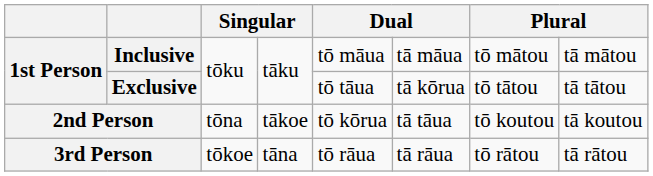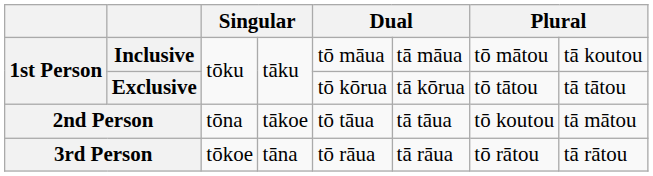 <table class="wikitable">
 <tr>
 <th></th>
 <th></th>
 <th colspan="2">Singular</th>
 <th colspan="2">Dual</th>
 <th colspan="2">Plural</th>
 </tr>
 <tr>
 <th rowspan="2">1st Person</th>
 <th>Inclusive</th>
 <td rowspan="2">tōku</td>
 <td rowspan="2">tāku</td>
 <td>tō māua</td>
 <td>tā māua</td>
 <td>tō mātou</td>
-<td>tā mātou</td>
+<td>tā koutou</td>
 </tr>
 <tr>
 <th>Exclusive</th>
-<td>tō tāua</td>
+<td>tō kōrua</td>
 <td>tā kōrua</td>
 <td>tō tātou</td>
 <td>tā tātou</td>
 </tr>
 <tr>
 <th colspan="2">2nd Person</th>
 <td>tōna</td>
 <td>tākoe</td>
-<td>tō kōrua</td>
+<td>tō tāua</td>
 <td>tā tāua</td>
 <td>tō koutou</td>
-<td>tā koutou</td>
+<td>tā mātou</td>
 </tr>
 <tr>
 <th colspan="2">3rd Person</th>
 <td>tōkoe</td>
 <td>tāna</td>
 <td>tō rāua</td>
 <td>tā rāua</td>
 <td>tō rātou</td>
 <td>tā rātou</td>
 </tr>
 </table>
